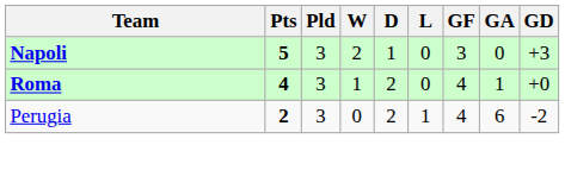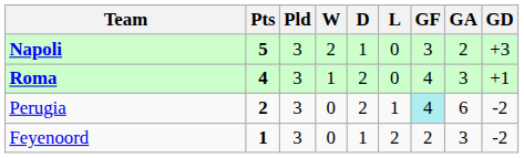 <table class="wikitable" style="text-align:center;">
 <tr>
 <th width=200>Team</th>
 <th width=20>Pts</th>
 <th width=20>Pld</th>
 <th width=20>W</th>
 <th width=20>D</th>
 <th width=20>L</th>
 <th width=20>GF</th>
 <th width=20>GA</th>
 <th width=20>GD</th>
 </tr>
 <tr style="background:#ccffcc">
 <td style="text-align:left"><strong> <a href='#'>Napoli</a></strong></td>
 <td><strong>5</strong></td>
 <td>3</td>
 <td>2</td>
 <td>1</td>
 <td>0</td>
 <td>3</td>
-<td>0</td>
+<td>2</td>
 <td>+3</td>
 </tr>
 <tr style="background:#ccffcc">
 <td style="text-align:left"><strong> <a href='#'>Roma</a></strong></td>
 <td><strong>4</strong></td>
 <td>3</td>
 <td>1</td>
 <td>2</td>
 <td>0</td>
 <td>4</td>
-<td>1</td>
-<td>+0</td>
+<td>3</td>
+<td>+1</td>
 </tr>
 <tr>
 <td style="text-align:left"> <a href='#'>Perugia</a></td>
 <td><strong>2</strong></td>
 <td>3</td>
 <td>0</td>
 <td>2</td>
 <td>1</td>
-<td>4</td>
+<td style="background: paleturquoise;">4</td>
 <td>6</td>
 <td>-2</td>
 </tr>
+<tr>
+<td style="text-align:left"> <a href='#'>Feyenoord</a></td>
+<td><strong>1</strong></td>
+<td>3</td>
+<td>0</td>
+<td>1</td>
+<td>2</td>
+<td>2</td>
+<td>3</td>
+<td>-2</td>
+</tr>
 </table>
